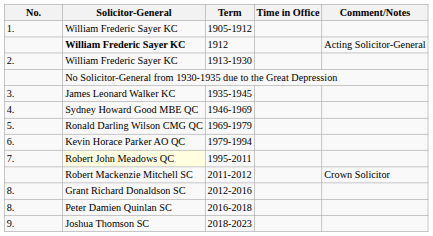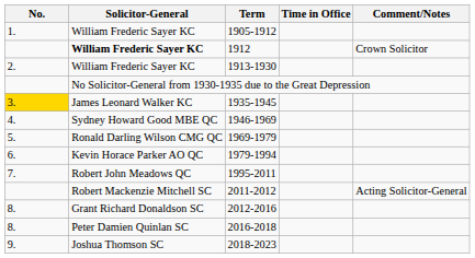 <table class="wikitable">
 <tr>
 <th>No.</th>
 <th>Solicitor-General</th>
 <th>Term</th>
 <th>Time  in Office</th>
 <th>Comment/Notes</th>
 </tr>
 <tr>
 <td>1.                    </td>
 <td>William Frederic Sayer KC</td>
 <td>1905-1912</td>
 <td></td>
 <td></td>
 </tr>
 <tr>
 <td></td>
 <td><strong>William Frederic Sayer KC</strong></td>
 <td>1912</td>
 <td></td>
-<td>Acting Solicitor-General</td>
+<td>Crown Solicitor</td>
 </tr>
 <tr>
 <td>2.                    </td>
 <td>William Frederic Sayer KC</td>
 <td>1913-1930</td>
 <td></td>
 <td></td>
 </tr>
 <tr>
 <td></td>
 <td colspan="4">No  Solicitor-General from 1930-1935 due to the Great Depression</td>
 </tr>
 <tr>
-<td>3.                    </td>
+<td style="background: gold;">3.                    </td>
 <td>James Leonard Walker KC</td>
 <td>1935-1945</td>
 <td></td>
 <td></td>
 </tr>
 <tr>
 <td>4.                    </td>
 <td>Sydney Howard Good MBE QC</td>
 <td>1946-1969</td>
 <td></td>
 <td></td>
 </tr>
 <tr>
 <td>5.                    </td>
 <td>Ronald Darling Wilson CMG QC</td>
 <td>1969-1979</td>
 <td></td>
 <td></td>
 </tr>
 <tr>
 <td>6.                    </td>
 <td>Kevin Horace Parker AO QC</td>
 <td>1979-1994</td>
 <td></td>
 <td></td>
 </tr>
 <tr>
 <td>7.                    </td>
-<td style="background: lightyellow;">Robert John Meadows QC</td>
+<td>Robert John Meadows QC</td>
 <td>1995-2011</td>
 <td></td>
 <td></td>
 </tr>
 <tr>
 <td></td>
 <td>Robert Mackenzie Mitchell SC</td>
 <td>2011-2012</td>
 <td></td>
-<td>Crown Solicitor</td>
+<td>Acting Solicitor-General</td>
 </tr>
 <tr>
 <td>8.                    </td>
 <td>Grant Richard Donaldson SC</td>
 <td>2012-2016</td>
 <td></td>
 <td></td>
 </tr>
 <tr>
 <td>8.                    </td>
 <td>Peter Damien Quinlan SC</td>
 <td>2016-2018</td>
 <td></td>
 <td></td>
 </tr>
 <tr>
 <td>9.                    </td>
 <td>Joshua Thomson SC</td>
 <td>2018-2023</td>
 <td></td>
 <td></td>
 </tr>
 </table>
